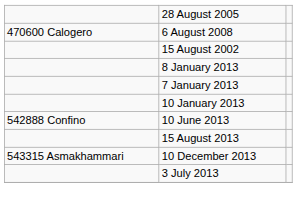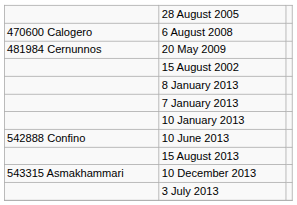 <table class="wikitable" style="font-size: 89%; float: left; width: 26em; margin-right: 1em; height: 56px">
 <tr>
 <td></td>
 <td>28 August 2005</td>
 <td></td>
 </tr>
 <tr>
 <td>470600 Calogero</td>
 <td>6 August 2008</td>
+<td></td>
+</tr>
+<tr>
+<td>481984 Cernunnos</td>
+<td>20 May 2009</td>
 <td></td>
 </tr>
 <tr>
 <td></td>
 <td>15 August 2002</td>
 <td></td>
 </tr>
 <tr>
 <td></td>
 <td>8 January 2013</td>
 <td></td>
 </tr>
 <tr>
 <td></td>
 <td>7 January 2013</td>
 <td></td>
 </tr>
 <tr>
 <td></td>
 <td>10 January 2013</td>
 <td></td>
 </tr>
 <tr>
 <td>542888 Confino</td>
 <td>10 June 2013</td>
 <td></td>
 </tr>
 <tr>
 <td></td>
 <td>15 August 2013</td>
 <td></td>
 </tr>
 <tr>
 <td>543315 Asmakhammari</td>
 <td>10 December 2013</td>
 <td></td>
 </tr>
 <tr>
 <td></td>
 <td>3 July 2013</td>
 <td></td>
 </tr>
 <tr>
 </tr>
 </table>
